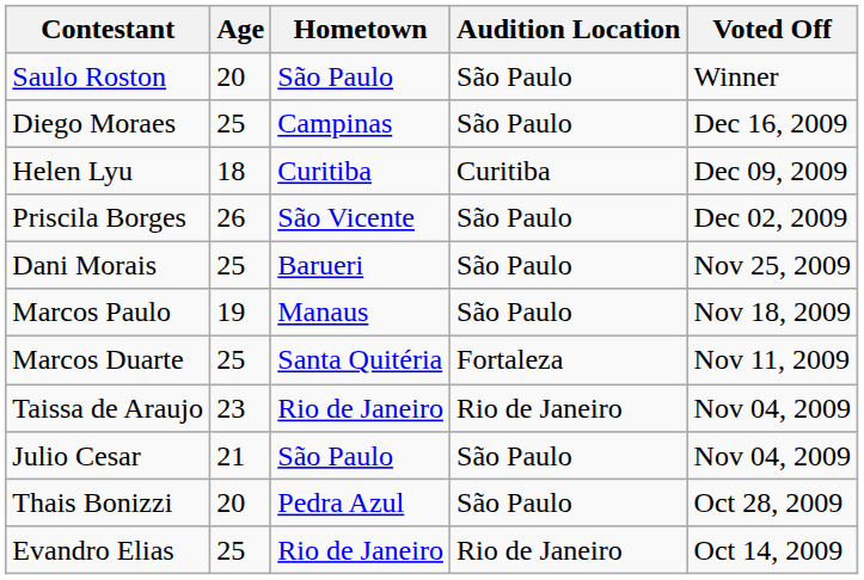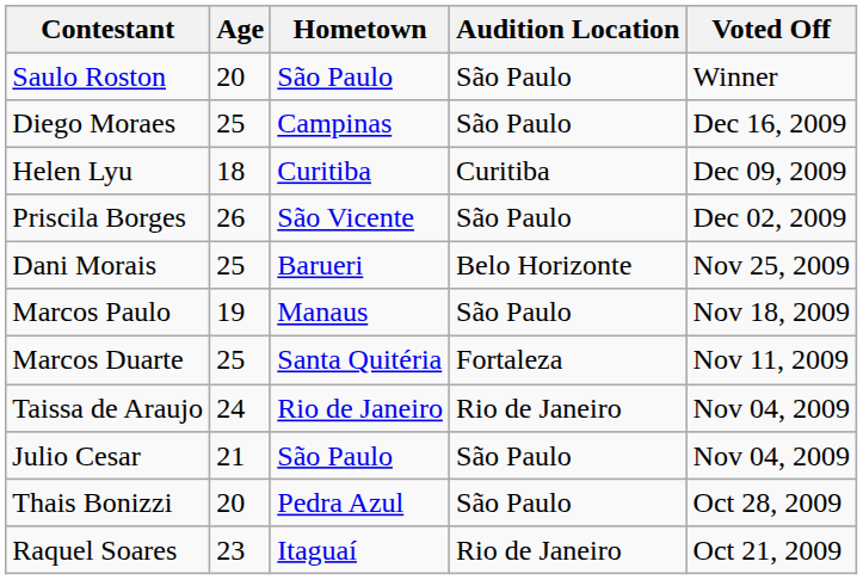 <table class="wikitable" style="font-size:95%;">
 <tr>
 <th>Contestant</th>
 <th>Age</th>
 <th>Hometown</th>
 <th>Audition Location</th>
 <th>Voted Off</th>
 </tr>
 <tr>
 <td><a href='#'>Saulo Roston</a></td>
 <td>20</td>
 <td><a href='#'>São Paulo</a></td>
 <td>São Paulo</td>
 <td>Winner</td>
 </tr>
 <tr>
 <td>Diego Moraes</td>
 <td>25</td>
 <td><a href='#'>Campinas</a></td>
 <td>São Paulo</td>
 <td>Dec 16, 2009</td>
 </tr>
 <tr>
 <td>Helen Lyu</td>
 <td>18</td>
 <td><a href='#'>Curitiba</a></td>
 <td>Curitiba</td>
 <td>Dec 09, 2009</td>
 </tr>
 <tr>
 <td>Priscila Borges</td>
 <td>26</td>
 <td><a href='#'>São Vicente</a></td>
 <td>São Paulo</td>
 <td>Dec 02, 2009</td>
 </tr>
 <tr>
 <td>Dani Morais</td>
 <td>25</td>
 <td><a href='#'>Barueri</a></td>
-<td>São Paulo</td>
+<td>Belo Horizonte</td>
 <td>Nov 25, 2009</td>
 </tr>
 <tr>
 <td>Marcos Paulo</td>
 <td>19</td>
 <td><a href='#'>Manaus</a></td>
 <td>São Paulo</td>
 <td>Nov 18, 2009</td>
 </tr>
 <tr>
 <td>Marcos Duarte</td>
 <td>25</td>
 <td><a href='#'>Santa Quitéria</a></td>
 <td>Fortaleza</td>
 <td>Nov 11, 2009</td>
 </tr>
 <tr>
 <td>Taissa de Araujo</td>
-<td>23</td>
+<td>24</td>
 <td><a href='#'>Rio de Janeiro</a></td>
 <td>Rio de Janeiro</td>
 <td>Nov 04, 2009</td>
 </tr>
 <tr>
 <td>Julio Cesar</td>
 <td>21</td>
 <td><a href='#'>São Paulo</a></td>
 <td>São Paulo</td>
 <td>Nov 04, 2009</td>
 </tr>
 <tr>
 <td>Thais Bonizzi</td>
 <td>20</td>
 <td><a href='#'>Pedra Azul</a></td>
 <td>São Paulo</td>
 <td>Oct 28, 2009</td>
 </tr>
 <tr>
-<td>Evandro Elias</td>
-<td>25</td>
-<td><a href='#'>Rio de Janeiro</a></td>
+<td>Raquel Soares</td>
+<td>23</td>
+<td><a href='#'>Itaguaí</a></td>
 <td>Rio de Janeiro</td>
-<td>Oct 14, 2009</td>
+<td>Oct 21, 2009</td>
 </tr>
 </table>
